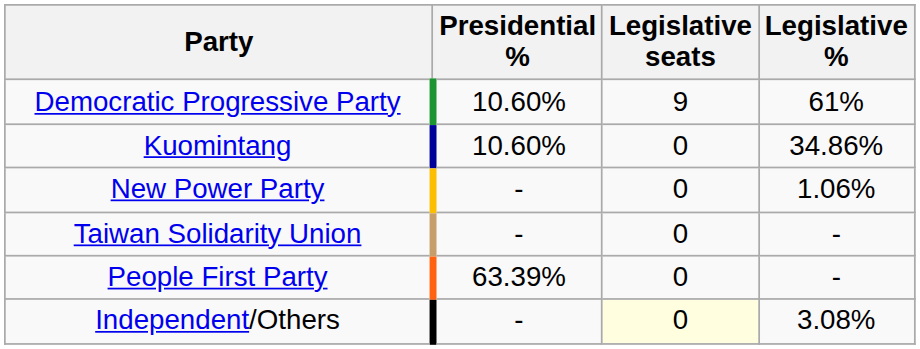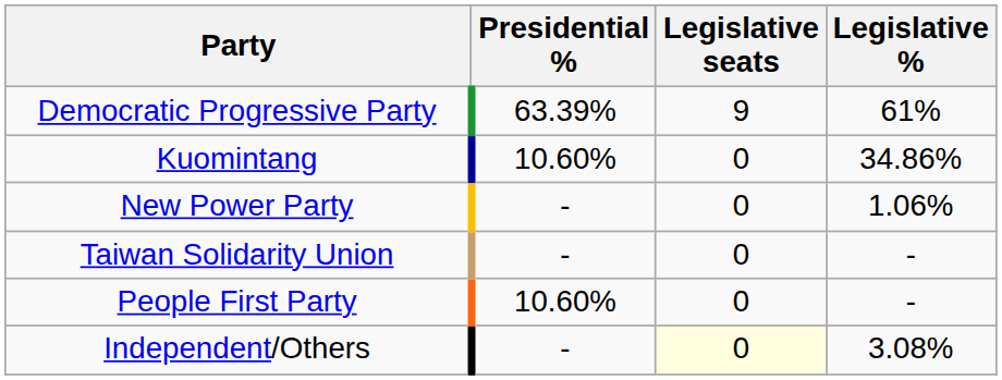 <table class="wikitable" style="text-align:center">
 <tr>
 <th width=240>Party</th>
 <th width=80>Presidential %</th>
 <th width=80>Legislative seats</th>
 <th width=80>Legislative %</th>
 </tr>
 <tr>
 <td align=center style="border-right:4px solid #1B9431;" align="center"><a href='#'>Democratic Progressive Party</a></td>
-<td>10.60%</td>
+<td>63.39%</td>
 <td>9</td>
 <td>61%</td>
 </tr>
 <tr>
 <td align=center style="border-right:4px solid #000099;" align="center"><a href='#'>Kuomintang</a></td>
 <td>10.60%</td>
 <td>0</td>
 <td>34.86%</td>
 </tr>
 <tr>
 <td align=center style="border-right:4px solid #FBBE01;" align="center"><a href='#'>New Power Party</a></td>
 <td>-</td>
 <td>0</td>
 <td>1.06%</td>
 </tr>
 <tr>
 <td align=center style="border-right:4px solid #C69E6A;" align="center"><a href='#'>Taiwan Solidarity Union</a></td>
 <td>-</td>
 <td>0</td>
 <td>-</td>
 </tr>
 <tr>
 <td align=center style="border-right:4px solid #FF6310;" align="center"><a href='#'>People First Party</a></td>
-<td>63.39%</td>
+<td>10.60%</td>
 <td>0</td>
 <td>-</td>
 </tr>
 <tr>
 <td align=center style="border-right:4px solid #000000;" align="center"><a href='#'>Independent</a>/Others</td>
 <td>-</td>
 <td style="background: lightyellow;">0</td>
 <td>3.08%</td>
 </tr>
 </table>
